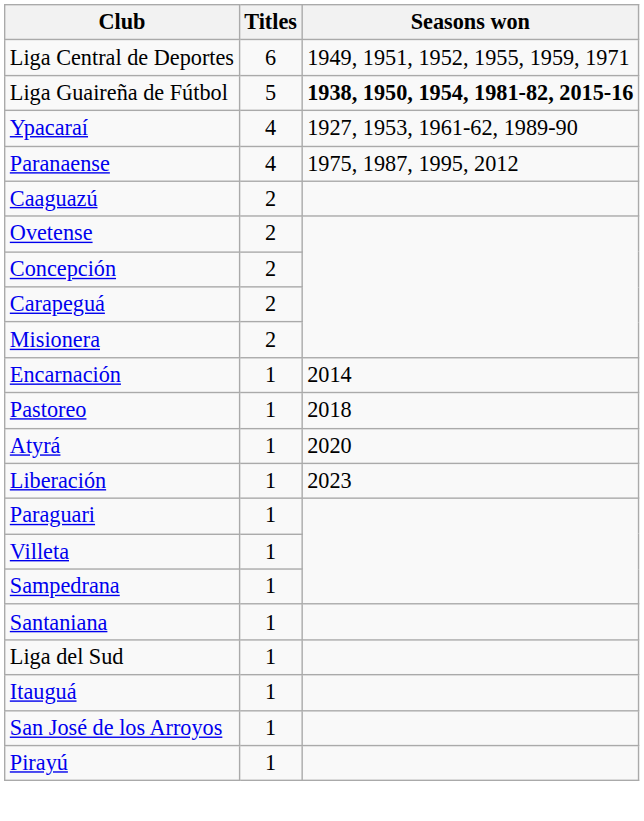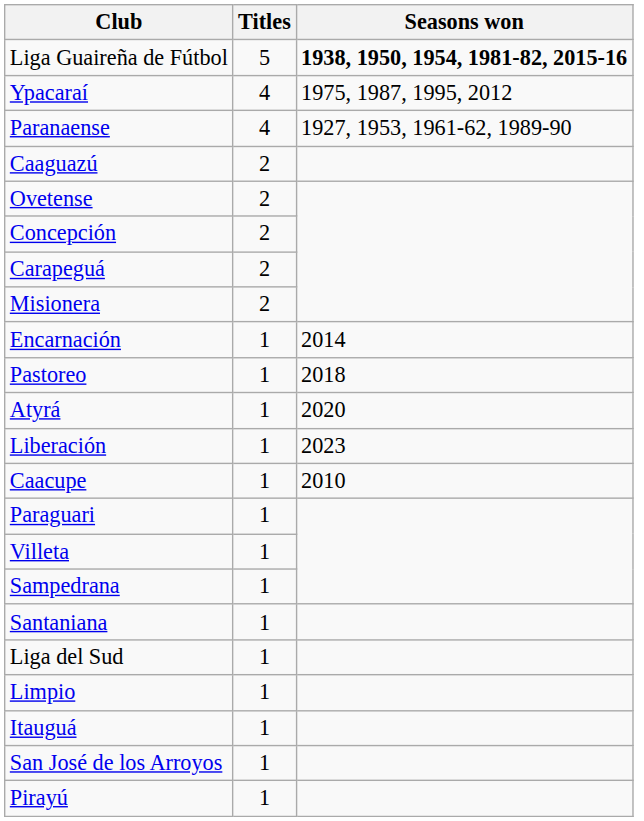 <table class="wikitable sortable plainrowheaders">
 <tr>
 <th scope=col>Club</th>
 <th scope=col>Titles</th>
 <th scope=col>Seasons won</th>
-</tr>
-<tr>
-<td>Liga Central de Deportes</td>
-<td align=center>6</td>
-<td>1949, 1951, 1952, 1955, 1959, 1971</td>
 </tr>
 <tr>
 <td>Liga Guaireña de Fútbol</td>
 <td align=center>5</td>
 <td><strong>1938, 1950, 1954, 1981-82, 2015-16</strong></td>
 </tr>
 <tr>
 <td><a href='#'>Ypacaraí</a></td>
 <td align=center>4</td>
-<td>1927, 1953, 1961-62, 1989-90</td>
+<td>1975, 1987, 1995, 2012</td>
 </tr>
 <tr>
 <td><a href='#'>Paranaense</a></td>
 <td align=center>4</td>
-<td>1975, 1987, 1995, 2012</td>
+<td>1927, 1953, 1961-62, 1989-90</td>
 </tr>
 <tr>
 <td><a href='#'>Caaguazú</a></td>
 <td align=center>2</td>
 <td></td>
 </tr>
 <tr>
 <td><a href='#'>Ovetense</a></td>
 <td align=center>2</td>
 </tr>
 <tr>
 <td><a href='#'>Concepción</a></td>
 <td align=center>2</td>
 </tr>
 <tr>
 <td><a href='#'>Carapeguá</a></td>
 <td align=center>2</td>
 </tr>
 <tr>
 <td><a href='#'>Misionera</a></td>
 <td align=center>2</td>
 </tr>
 <tr>
 <td><a href='#'>Encarnación</a></td>
 <td align=center>1</td>
 <td>2014</td>
 </tr>
 <tr>
 <td><a href='#'>Pastoreo</a></td>
 <td align=center>1</td>
 <td>2018</td>
 </tr>
 <tr>
 <td><a href='#'>Atyrá</a></td>
 <td align=center>1</td>
 <td>2020</td>
 </tr>
 <tr>
 <td><a href='#'>Liberación</a></td>
 <td align=center>1</td>
 <td>2023</td>
 </tr>
 <tr>
+<td><a href='#'>Caacupe</a></td>
+<td align=center>1</td>
+<td>2010</td>
+</tr>
+<tr>
 <td><a href='#'>Paraguari</a></td>
 <td align=center>1</td>
 </tr>
 <tr>
 <td><a href='#'>Villeta</a></td>
 <td align=center>1</td>
 </tr>
 <tr>
 <td><a href='#'>Sampedrana</a></td>
 <td align=center>1</td>
 </tr>
 <tr>
 <td><a href='#'>Santaniana</a></td>
 <td align=center>1</td>
 <td></td>
 </tr>
 <tr>
 <td>Liga del Sud</td>
 <td align=center>1</td>
 <td></td>
 </tr>
 <tr>
+<td><a href='#'>Limpio</a></td>
+<td align=center>1</td>
+<td></td>
+</tr>
+<tr>
 <td><a href='#'>Itauguá</a></td>
 <td align=center>1</td>
 <td></td>
 </tr>
 <tr>
 <td><a href='#'>San José de los Arroyos</a></td>
 <td align=center>1</td>
 <td></td>
 </tr>
 <tr>
 <td><a href='#'>Pirayú</a></td>
 <td align=center>1</td>
 <td></td>
 </tr>
 </table>
